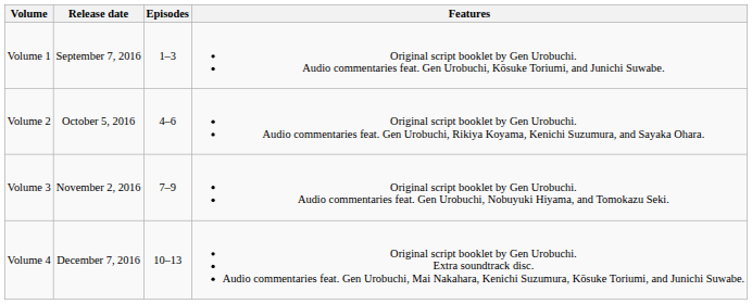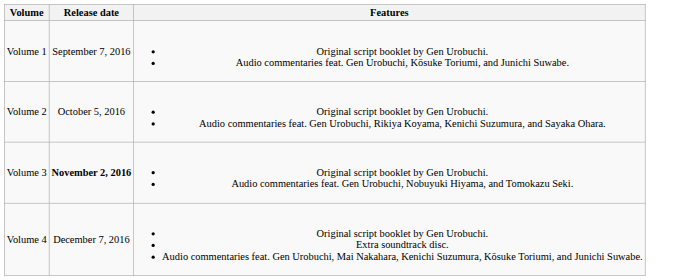 <table class="wikitable" style="text-align:center;"|+ Season 1>
 <tr>
 <th>Volume</th>
 <th>Release date</th>
-<th>Episodes</th>
 <th>Features</th>
 </tr>
 <tr>
 <td>Volume 1</td>
 <td>September 7, 2016</td>
-<td>1–3</td>
 <td><br><ul><li>Original script booklet by Gen Urobuchi.</li><li>Audio commentaries feat. Gen Urobuchi, Kōsuke Toriumi, and Junichi Suwabe.</li></ul></td>
 </tr>
 <tr>
 <td>Volume 2</td>
 <td>October 5, 2016</td>
-<td>4–6</td>
 <td><br><ul><li>Original script booklet by Gen Urobuchi.</li><li>Audio commentaries feat. Gen Urobuchi, Rikiya Koyama, Kenichi Suzumura, and Sayaka Ohara.</li></ul></td>
 </tr>
 <tr>
 <td>Volume 3</td>
-<td>November 2, 2016</td>
-<td>7–9</td>
+<td><strong>November 2, 2016</strong></td>
 <td><br><ul><li>Original script booklet by Gen Urobuchi.</li><li>Audio commentaries feat. Gen Urobuchi, Nobuyuki Hiyama, and Tomokazu Seki.</li></ul></td>
 </tr>
 <tr>
 <td>Volume 4</td>
 <td>December 7, 2016</td>
-<td>10–13</td>
 <td><br><ul><li>Original script booklet by Gen Urobuchi.</li><li>Extra soundtrack disc.</li><li>Audio commentaries feat. Gen Urobuchi, Mai Nakahara, Kenichi Suzumura, Kōsuke Toriumi, and Junichi Suwabe.</li></ul></td>
 </tr>
 </table>
